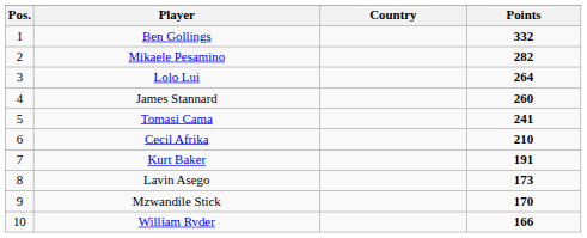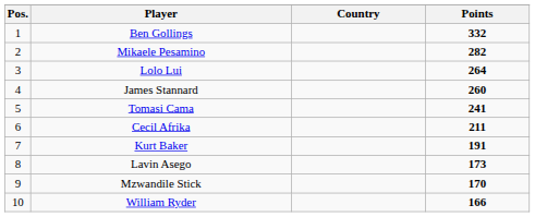 <table class="wikitable" style="text-align:center">
 <tr bgcolor="#efefef">
 </tr>
 <tr bgcolor="#efefef">
 <th width=5%>Pos.</th>
 <th>Player</th>
 <th>Country</th>
 <th>Points</th>
 </tr>
 <tr>
 <td>1</td>
 <td><a href='#'>Ben Gollings</a></td>
 <td></td>
 <td><strong>332</strong></td>
 </tr>
 <tr>
 <td>2</td>
 <td><a href='#'>Mikaele Pesamino</a></td>
 <td></td>
 <td><strong>282</strong></td>
 </tr>
 <tr>
 <td>3</td>
 <td><a href='#'>Lolo Lui</a></td>
 <td></td>
 <td><strong>264</strong></td>
 </tr>
 <tr>
 <td>4</td>
 <td>James Stannard</td>
 <td></td>
 <td><strong>260</strong></td>
 </tr>
 <tr>
 <td>5</td>
 <td><a href='#'>Tomasi Cama</a></td>
 <td></td>
 <td><strong>241</strong></td>
 </tr>
 <tr>
 <td>6</td>
 <td><a href='#'>Cecil Afrika</a></td>
 <td></td>
-<td><strong>210</strong></td>
+<td><strong>211</strong></td>
 </tr>
 <tr>
 <td>7</td>
 <td><a href='#'>Kurt Baker</a></td>
 <td></td>
 <td><strong>191</strong></td>
 </tr>
 <tr>
 <td>8</td>
 <td>Lavin Asego</td>
 <td></td>
 <td><strong>173</strong></td>
 </tr>
 <tr>
 <td>9</td>
 <td>Mzwandile Stick</td>
 <td></td>
 <td><strong>170</strong></td>
 </tr>
 <tr>
 <td>10</td>
 <td><a href='#'>William Ryder</a></td>
 <td></td>
 <td><strong>166</strong></td>
 </tr>
 </table>
